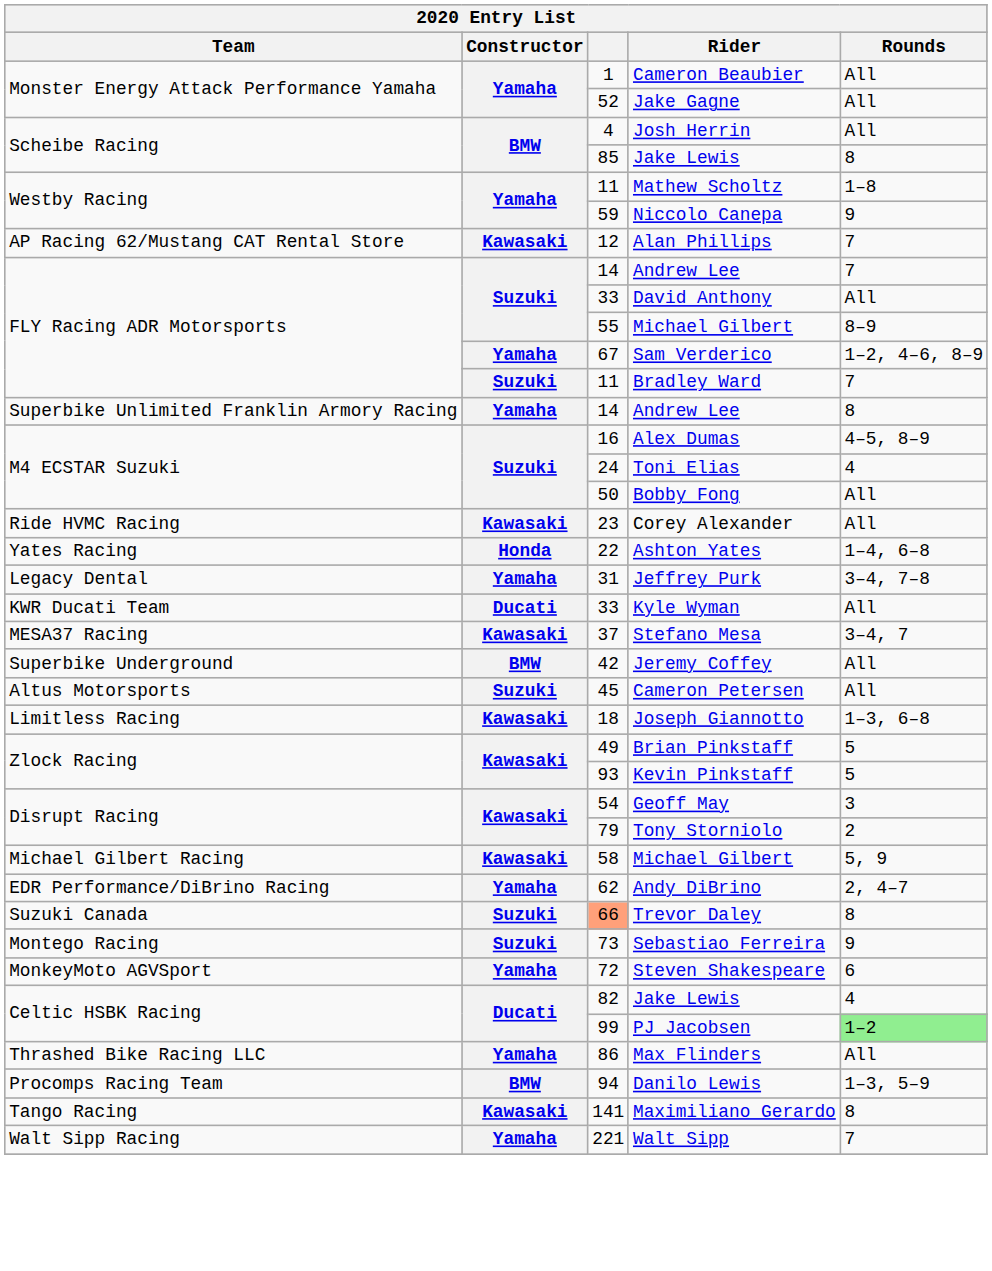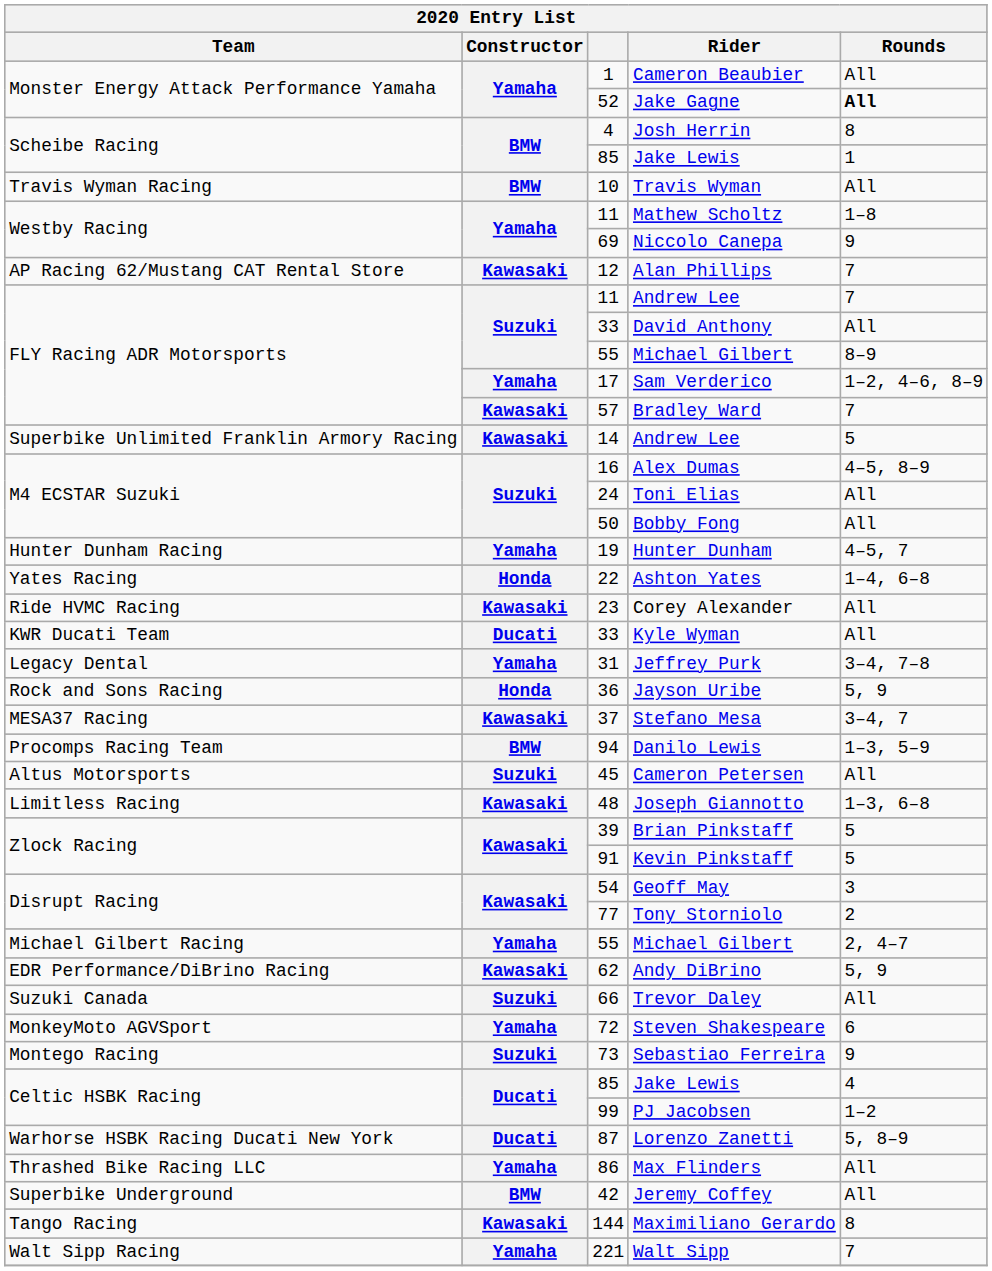 <table class="wikitable" style="font-size: 85%;">
 <tr>
 <th colspan=5>2020 Entry List</th>
 </tr>
 <tr>
 <th>Team</th>
 <th>Constructor</th>
 <th></th>
 <th>Rider</th>
 <th>Rounds</th>
 </tr>
 <tr>
 <td rowspan=2>Monster Energy Attack Performance Yamaha</td>
 <th rowspan=2><a href='#'>Yamaha</a></th>
 <td align=center>1</td>
 <td> <a href='#'>Cameron Beaubier</a></td>
 <td>All</td>
 </tr>
 <tr>
 <td align=center>52</td>
 <td> <a href='#'>Jake Gagne</a></td>
-<td>All</td>
+<td><strong>All</strong></td>
 </tr>
 <tr>
 <td rowspan=2>Scheibe Racing</td>
 <th rowspan=2><a href='#'>BMW</a></th>
 <td align=center>4</td>
 <td> <a href='#'>Josh Herrin</a></td>
-<td>All</td>
+<td>8</td>
 </tr>
 <tr>
 <td align=center>85</td>
 <td> <a href='#'>Jake Lewis</a></td>
-<td>8</td>
+<td>1</td>
+</tr>
+<tr>
+<td>Travis Wyman Racing</td>
+<th><a href='#'>BMW</a></th>
+<td align=center>10</td>
+<td> <a href='#'>Travis Wyman</a></td>
+<td>All</td>
 </tr>
 <tr>
 <td rowspan=2>Westby Racing</td>
 <th rowspan=2><a href='#'>Yamaha</a></th>
 <td align=center>11</td>
 <td> <a href='#'>Mathew Scholtz</a></td>
 <td>1–8</td>
 </tr>
 <tr>
-<td align=center>59</td>
+<td align=center>69</td>
 <td> <a href='#'>Niccolo Canepa</a></td>
 <td>9</td>
 </tr>
 <tr>
 <td>AP Racing 62/Mustang CAT Rental Store</td>
 <th><a href='#'>Kawasaki</a></th>
 <td align=center>12</td>
 <td> <a href='#'>Alan Phillips</a></td>
 <td>7</td>
 </tr>
 <tr>
 <td rowspan=5>FLY Racing ADR Motorsports</td>
 <th rowspan=3><a href='#'>Suzuki</a></th>
-<td align=center>14</td>
+<td align=center>11</td>
 <td> <a href='#'>Andrew Lee</a></td>
 <td>7</td>
 </tr>
 <tr>
 <td align=center>33</td>
 <td> <a href='#'>David Anthony</a></td>
 <td>All</td>
 </tr>
 <tr>
 <td align=center>55</td>
 <td> <a href='#'>Michael Gilbert</a></td>
 <td>8–9</td>
 </tr>
 <tr>
 <th><a href='#'>Yamaha</a></th>
-<td align=center>67</td>
+<td align=center>17</td>
 <td> <a href='#'>Sam Verderico</a></td>
 <td>1–2, 4–6, 8–9</td>
 </tr>
 <tr>
-<th><a href='#'>Suzuki</a></th>
-<td align=center>11</td>
+<th><a href='#'>Kawasaki</a></th>
+<td align=center>57</td>
 <td> <a href='#'>Bradley Ward</a></td>
 <td>7</td>
 </tr>
 <tr>
 <td>Superbike Unlimited Franklin Armory Racing</td>
-<th><a href='#'>Yamaha</a></th>
+<th><a href='#'>Kawasaki</a></th>
 <td align=center>14</td>
 <td> <a href='#'>Andrew Lee</a></td>
-<td>8</td>
+<td>5</td>
 </tr>
 <tr>
 <td rowspan=3>M4 ECSTAR Suzuki</td>
 <th rowspan=3><a href='#'>Suzuki</a></th>
 <td align=center>16</td>
 <td> <a href='#'>Alex Dumas</a></td>
 <td>4–5, 8–9</td>
 </tr>
 <tr>
 <td align=center>24</td>
 <td> <a href='#'>Toni Elias</a></td>
-<td>4</td>
+<td>All</td>
 </tr>
 <tr>
 <td align=center>50</td>
 <td> <a href='#'>Bobby Fong</a></td>
 <td>All</td>
+</tr>
+<tr>
+<td>Hunter Dunham Racing</td>
+<th><a href='#'>Yamaha</a></th>
+<td align=center>19</td>
+<td> <a href='#'>Hunter Dunham</a></td>
+<td>4–5, 7</td>
+</tr>
+<tr>
+<td>Yates Racing</td>
+<th><a href='#'>Honda</a></th>
+<td align=center>22</td>
+<td> <a href='#'>Ashton Yates</a></td>
+<td>1–4, 6–8</td>
 </tr>
 <tr>
 <td>Ride HVMC Racing</td>
 <th><a href='#'>Kawasaki</a></th>
 <td align=center>23</td>
 <td> Corey Alexander</td>
 <td>All</td>
 </tr>
 <tr>
-<td>Yates Racing</td>
-<th><a href='#'>Honda</a></th>
-<td align=center>22</td>
-<td> <a href='#'>Ashton Yates</a></td>
-<td>1–4, 6–8</td>
+<td>KWR Ducati Team</td>
+<th><a href='#'>Ducati</a></th>
+<td align=center>33</td>
+<td> <a href='#'>Kyle Wyman</a></td>
+<td>All</td>
 </tr>
 <tr>
 <td>Legacy Dental</td>
 <th><a href='#'>Yamaha</a></th>
 <td align=center>31</td>
 <td> <a href='#'>Jeffrey Purk</a></td>
 <td>3–4, 7–8</td>
 </tr>
 <tr>
-<td>KWR Ducati Team</td>
-<th><a href='#'>Ducati</a></th>
-<td align=center>33</td>
-<td> <a href='#'>Kyle Wyman</a></td>
-<td>All</td>
+<td>Rock and Sons Racing</td>
+<th><a href='#'>Honda</a></th>
+<td align=center>36</td>
+<td> <a href='#'>Jayson Uribe</a></td>
+<td>5, 9</td>
 </tr>
 <tr>
 <td>MESA37 Racing</td>
 <th><a href='#'>Kawasaki</a></th>
 <td align=center>37</td>
 <td> <a href='#'>Stefano Mesa</a></td>
 <td>3–4, 7</td>
 </tr>
 <tr>
-<td>Superbike Underground</td>
+<td>Procomps Racing Team</td>
 <th><a href='#'>BMW</a></th>
-<td align=center>42</td>
-<td> <a href='#'>Jeremy Coffey</a></td>
-<td>All</td>
+<td align=center>94</td>
+<td> <a href='#'>Danilo Lewis</a></td>
+<td>1–3, 5–9</td>
 </tr>
 <tr>
 <td>Altus Motorsports</td>
 <th><a href='#'>Suzuki</a></th>
 <td align=center>45</td>
 <td> <a href='#'>Cameron Petersen</a></td>
 <td>All</td>
 </tr>
 <tr>
 <td>Limitless Racing</td>
 <th><a href='#'>Kawasaki</a></th>
-<td align=center>18</td>
+<td align=center>48</td>
 <td> <a href='#'>Joseph Giannotto</a></td>
 <td>1–3, 6–8</td>
 </tr>
 <tr>
 <td rowspan=2>Zlock Racing</td>
 <th rowspan=2><a href='#'>Kawasaki</a></th>
-<td align=center>49</td>
+<td align=center>39</td>
 <td> <a href='#'>Brian Pinkstaff</a></td>
 <td>5</td>
 </tr>
 <tr>
-<td align=center>93</td>
+<td align=center>91</td>
 <td> <a href='#'>Kevin Pinkstaff</a></td>
 <td>5</td>
 </tr>
 <tr>
 <td rowspan=2>Disrupt Racing</td>
 <th rowspan=2><a href='#'>Kawasaki</a></th>
 <td align=center>54</td>
 <td> <a href='#'>Geoff May</a></td>
 <td>3</td>
 </tr>
 <tr>
-<td align=center>79</td>
+<td align=center>77</td>
 <td> <a href='#'>Tony Storniolo</a></td>
 <td>2</td>
 </tr>
 <tr>
 <td>Michael Gilbert Racing</td>
-<th><a href='#'>Kawasaki</a></th>
-<td align=center>58</td>
+<th><a href='#'>Yamaha</a></th>
+<td align=center>55</td>
 <td> <a href='#'>Michael Gilbert</a></td>
-<td>5, 9</td>
+<td>2, 4–7</td>
 </tr>
 <tr>
 <td>EDR Performance/DiBrino Racing</td>
-<th><a href='#'>Yamaha</a></th>
+<th><a href='#'>Kawasaki</a></th>
 <td align=center>62</td>
 <td> <a href='#'>Andy DiBrino</a></td>
-<td>2, 4–7</td>
+<td>5, 9</td>
 </tr>
 <tr>
 <td>Suzuki Canada</td>
 <th><a href='#'>Suzuki</a></th>
-<td align=center style="background: lightsalmon;">66</td>
+<td align=center>66</td>
 <td> <a href='#'>Trevor Daley</a></td>
-<td>8</td>
+<td>All</td>
+</tr>
+<tr>
+<td>MonkeyMoto AGVSport</td>
+<th><a href='#'>Yamaha</a></th>
+<td align=center>72</td>
+<td> <a href='#'>Steven Shakespeare</a></td>
+<td>6</td>
 </tr>
 <tr>
 <td>Montego Racing</td>
 <th><a href='#'>Suzuki</a></th>
 <td align=center>73</td>
 <td> <a href='#'>Sebastiao Ferreira</a></td>
 <td>9</td>
 </tr>
 <tr>
-<td>MonkeyMoto AGVSport</td>
-<th><a href='#'>Yamaha</a></th>
-<td align=center>72</td>
-<td> <a href='#'>Steven Shakespeare</a></td>
-<td>6</td>
-</tr>
-<tr>
 <td rowspan=2>Celtic HSBK Racing</td>
 <th rowspan=2><a href='#'>Ducati</a></th>
-<td align=center>82</td>
+<td align=center>85</td>
 <td> <a href='#'>Jake Lewis</a></td>
 <td>4</td>
 </tr>
 <tr>
 <td align=center>99</td>
 <td> <a href='#'>PJ Jacobsen</a></td>
-<td style="background: lightgreen;">1–2</td>
+<td>1–2</td>
+</tr>
+<tr>
+<td>Warhorse HSBK Racing Ducati New York</td>
+<th><a href='#'>Ducati</a></th>
+<td align=center>87</td>
+<td> <a href='#'>Lorenzo Zanetti</a></td>
+<td>5, 8–9</td>
 </tr>
 <tr>
 <td>Thrashed Bike Racing LLC</td>
 <th><a href='#'>Yamaha</a></th>
 <td align=center>86</td>
 <td> <a href='#'>Max Flinders</a></td>
 <td>All</td>
 </tr>
 <tr>
-<td>Procomps Racing Team</td>
+<td>Superbike Underground</td>
 <th><a href='#'>BMW</a></th>
-<td align=center>94</td>
-<td> <a href='#'>Danilo Lewis</a></td>
-<td>1–3, 5–9</td>
+<td align=center>42</td>
+<td> <a href='#'>Jeremy Coffey</a></td>
+<td>All</td>
 </tr>
 <tr>
 <td>Tango Racing</td>
 <th><a href='#'>Kawasaki</a></th>
-<td align=center>141</td>
+<td align=center>144</td>
 <td> <a href='#'>Maximiliano Gerardo</a></td>
 <td>8</td>
 </tr>
 <tr>
 <td>Walt Sipp Racing</td>
 <th><a href='#'>Yamaha</a></th>
 <td align=center>221</td>
 <td> <a href='#'>Walt Sipp</a></td>
 <td>7</td>
 </tr>
 <tr>
 </tr>
 </table>
